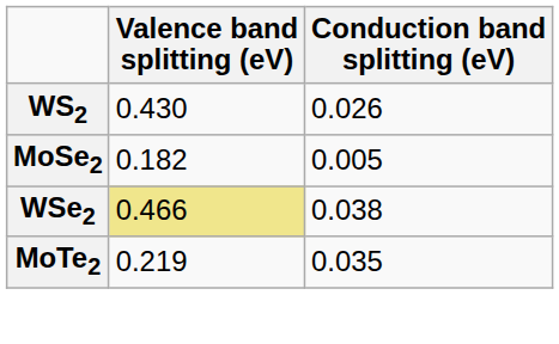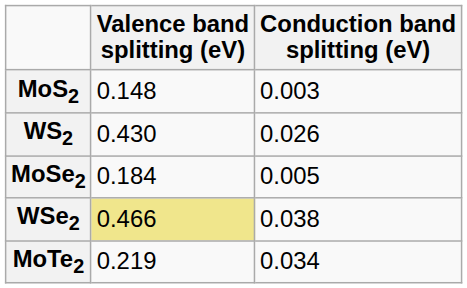 <table class="wikitable alternance right" align=right>
 <tr>
 <td></td>
 <th scope="col">Valence band<br>splitting (eV)</th>
 <th scope="col">Conduction band<br>splitting (eV)</th>
+</tr>
+<tr>
+<th scope="row">MoS<sub>2</sub></th>
+<td>0.148</td>
+<td>0.003</td>
 </tr>
 <tr>
 <th scope="row">WS<sub>2</sub></th>
 <td>0.430</td>
 <td>0.026</td>
 </tr>
 <tr>
 <th scope="row">MoSe<sub>2</sub></th>
-<td>0.182</td>
+<td>0.184</td>
 <td>0.005</td>
 </tr>
 <tr>
 <th scope="row">WSe<sub>2</sub></th>
 <td style="background: khaki;">0.466</td>
 <td>0.038</td>
 </tr>
 <tr>
 <th scope="row">MoTe<sub>2</sub></th>
 <td>0.219</td>
-<td>0.035</td>
+<td>0.034</td>
 </tr>
 </table>
